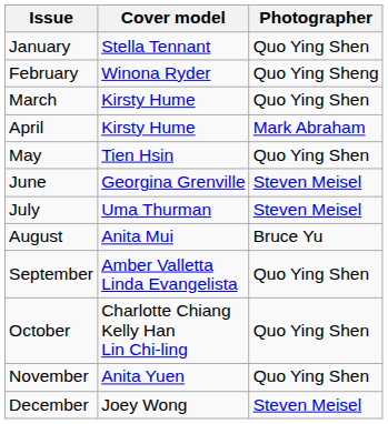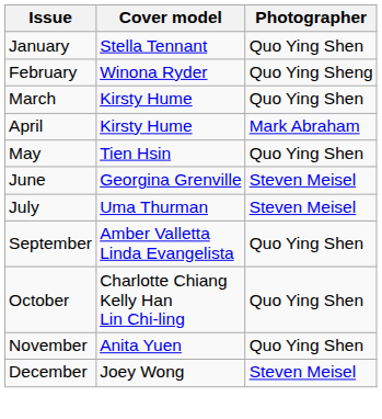 <table class="wikitable">
 <tr>
 <th>Issue</th>
 <th>Cover model</th>
 <th>Photographer</th>
 </tr>
 <tr>
 <td>January</td>
 <td><a href='#'>Stella Tennant</a></td>
 <td>Quo Ying Shen</td>
 </tr>
 <tr>
 <td>February</td>
 <td><a href='#'>Winona Ryder</a></td>
 <td>Quo Ying Sheng</td>
 </tr>
 <tr>
 <td>March</td>
 <td><a href='#'>Kirsty Hume</a></td>
 <td>Quo Ying Shen</td>
 </tr>
 <tr>
 <td>April</td>
 <td><a href='#'>Kirsty Hume</a></td>
 <td><a href='#'>Mark Abraham</a></td>
 </tr>
 <tr>
 <td>May</td>
 <td><a href='#'>Tien Hsin</a></td>
 <td>Quo Ying Shen</td>
 </tr>
 <tr>
 <td>June</td>
 <td><a href='#'>Georgina Grenville</a></td>
 <td><a href='#'>Steven Meisel</a></td>
 </tr>
 <tr>
 <td>July</td>
 <td><a href='#'>Uma Thurman</a></td>
 <td><a href='#'>Steven Meisel</a></td>
 </tr>
 <tr>
-<td>August</td>
-<td><a href='#'>Anita Mui</a></td>
-<td>Bruce Yu</td>
-</tr>
-<tr>
 <td>September</td>
 <td><a href='#'>Amber Valletta</a> <br> <a href='#'>Linda Evangelista</a></td>
 <td>Quo Ying Shen</td>
 </tr>
 <tr>
 <td>October</td>
 <td>Charlotte Chiang <br> Kelly Han <br> <a href='#'>Lin Chi-ling</a></td>
 <td>Quo Ying Shen</td>
 </tr>
 <tr>
 <td>November</td>
 <td><a href='#'>Anita Yuen</a></td>
 <td>Quo Ying Shen</td>
 </tr>
 <tr>
 <td>December</td>
 <td>Joey Wong</td>
 <td><a href='#'>Steven Meisel</a></td>
 </tr>
 </table>
